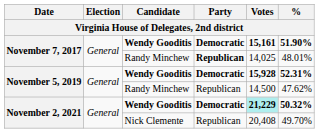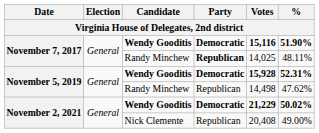 <table class="wikitable">
 <tr>
 <th>Date</th>
 <th>Election</th>
 <th>Candidate</th>
 <th>Party</th>
 <th>Votes</th>
 <th>%</th>
 </tr>
 <tr>
 <th colspan="6">Virginia House of Delegates, 2nd district</th>
 </tr>
 <tr>
 <th rowspan="2">November 7, 2017</th>
 <td rowspan="2" align="center"><em>General</em></td>
 <td><strong>Wendy Gooditis</strong></td>
 <td><strong>Democratic</strong></td>
-<td align="right"><strong>15,161</strong></td>
+<td align="right"><strong>15,116</strong></td>
 <td align="right"><strong>51.90%</strong></td>
 </tr>
 <tr>
 <td>Randy Minchew</td>
 <td><strong>Republican</strong></td>
 <td align="right">14,025</td>
-<td align="right">48.01%</td>
+<td align="right">48.11%</td>
 </tr>
 <tr>
 <th rowspan="2">November 5, 2019</th>
 <td rowspan="2" align="center"><em>General</em></td>
 <td><strong>Wendy Gooditis</strong></td>
 <td><strong>Democratic</strong></td>
 <td align="right"><strong>15,928</strong></td>
 <td align="right"><strong>52.31%</strong></td>
 </tr>
 <tr>
 <td>Randy Minchew</td>
 <td>Republican</td>
-<td align="right">14,500</td>
+<td align="right">14,498</td>
 <td align="right">47.62%</td>
 </tr>
 <tr>
 <th rowspan="2">November 2, 2021</th>
 <td rowspan="2" align="center"><em>General</em></td>
 <td><strong>Wendy Gooditis</strong></td>
 <td><strong>Democratic</strong></td>
-<td align="right" style="background: paleturquoise;"><strong>21,229</strong></td>
-<td align="right"><strong>50.32%</strong></td>
+<td align="right"><strong>21,229</strong></td>
+<td align="right"><strong>50.02%</strong></td>
 </tr>
 <tr>
 <td>Nick Clemente</td>
 <td>Republican</td>
 <td align="right">20,408</td>
-<td align="right">49.70%</td>
+<td align="right">49.00%</td>
 </tr>
 </table>
